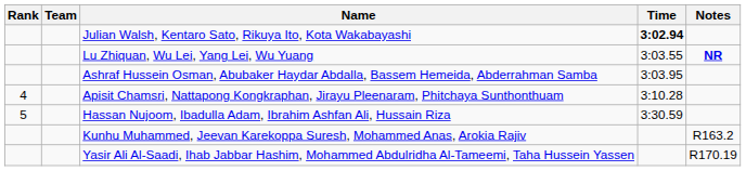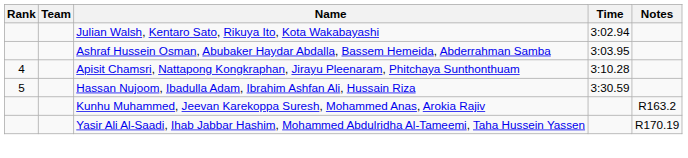 <table class="wikitable sortable" style="text-align:center;font-size:95%">
 <tr>
 <th>Rank</th>
 <th>Team</th>
 <th>Name</th>
 <th>Time</th>
 <th>Notes</th>
 </tr>
 <tr>
 <td></td>
 <td align=left></td>
 <td align=left><a href='#'>Julian Walsh</a>, <a href='#'>Kentaro Sato</a>, <a href='#'>Rikuya Ito</a>, <a href='#'>Kota Wakabayashi</a></td>
-<td><strong>3:02.94</strong></td>
+<td>3:02.94</td>
 <td></td>
-</tr>
-<tr>
-<td></td>
-<td align=left></td>
-<td align=left><a href='#'>Lu Zhiquan</a>, <a href='#'>Wu Lei</a>, <a href='#'>Yang Lei</a>, <a href='#'>Wu Yuang</a></td>
-<td>3:03.55</td>
-<td><strong><a href='#'>NR</a></strong></td>
 </tr>
 <tr>
 <td></td>
 <td align=left></td>
 <td align=left><a href='#'>Ashraf Hussein Osman</a>, <a href='#'>Abubaker Haydar Abdalla</a>, <a href='#'>Bassem Hemeida</a>, <a href='#'>Abderrahman Samba</a></td>
 <td>3:03.95</td>
 <td></td>
 </tr>
 <tr>
 <td>4</td>
 <td align=left></td>
 <td align=left><a href='#'>Apisit Chamsri</a>, <a href='#'>Nattapong Kongkraphan</a>, <a href='#'>Jirayu Pleenaram</a>, <a href='#'>Phitchaya Sunthonthuam</a></td>
 <td>3:10.28</td>
 <td></td>
 </tr>
 <tr>
 <td>5</td>
 <td align=left></td>
 <td align=left><a href='#'>Hassan Nujoom</a>, <a href='#'>Ibadulla Adam</a>, <a href='#'>Ibrahim Ashfan Ali</a>, <a href='#'>Hussain Riza</a></td>
 <td>3:30.59</td>
 <td></td>
 </tr>
 <tr>
 <td></td>
 <td align=left></td>
 <td align=left><a href='#'>Kunhu Muhammed</a>, <a href='#'>Jeevan Karekoppa Suresh</a>, <a href='#'>Mohammed Anas</a>, <a href='#'>Arokia Rajiv</a></td>
 <td></td>
 <td>R163.2</td>
 </tr>
 <tr>
 <td></td>
 <td align=left></td>
 <td align=left><a href='#'>Yasir Ali Al-Saadi</a>, <a href='#'>Ihab Jabbar Hashim</a>, <a href='#'>Mohammed Abdulridha Al-Tameemi</a>, <a href='#'>Taha Hussein Yassen</a></td>
 <td></td>
 <td>R170.19</td>
 </tr>
 </table>
